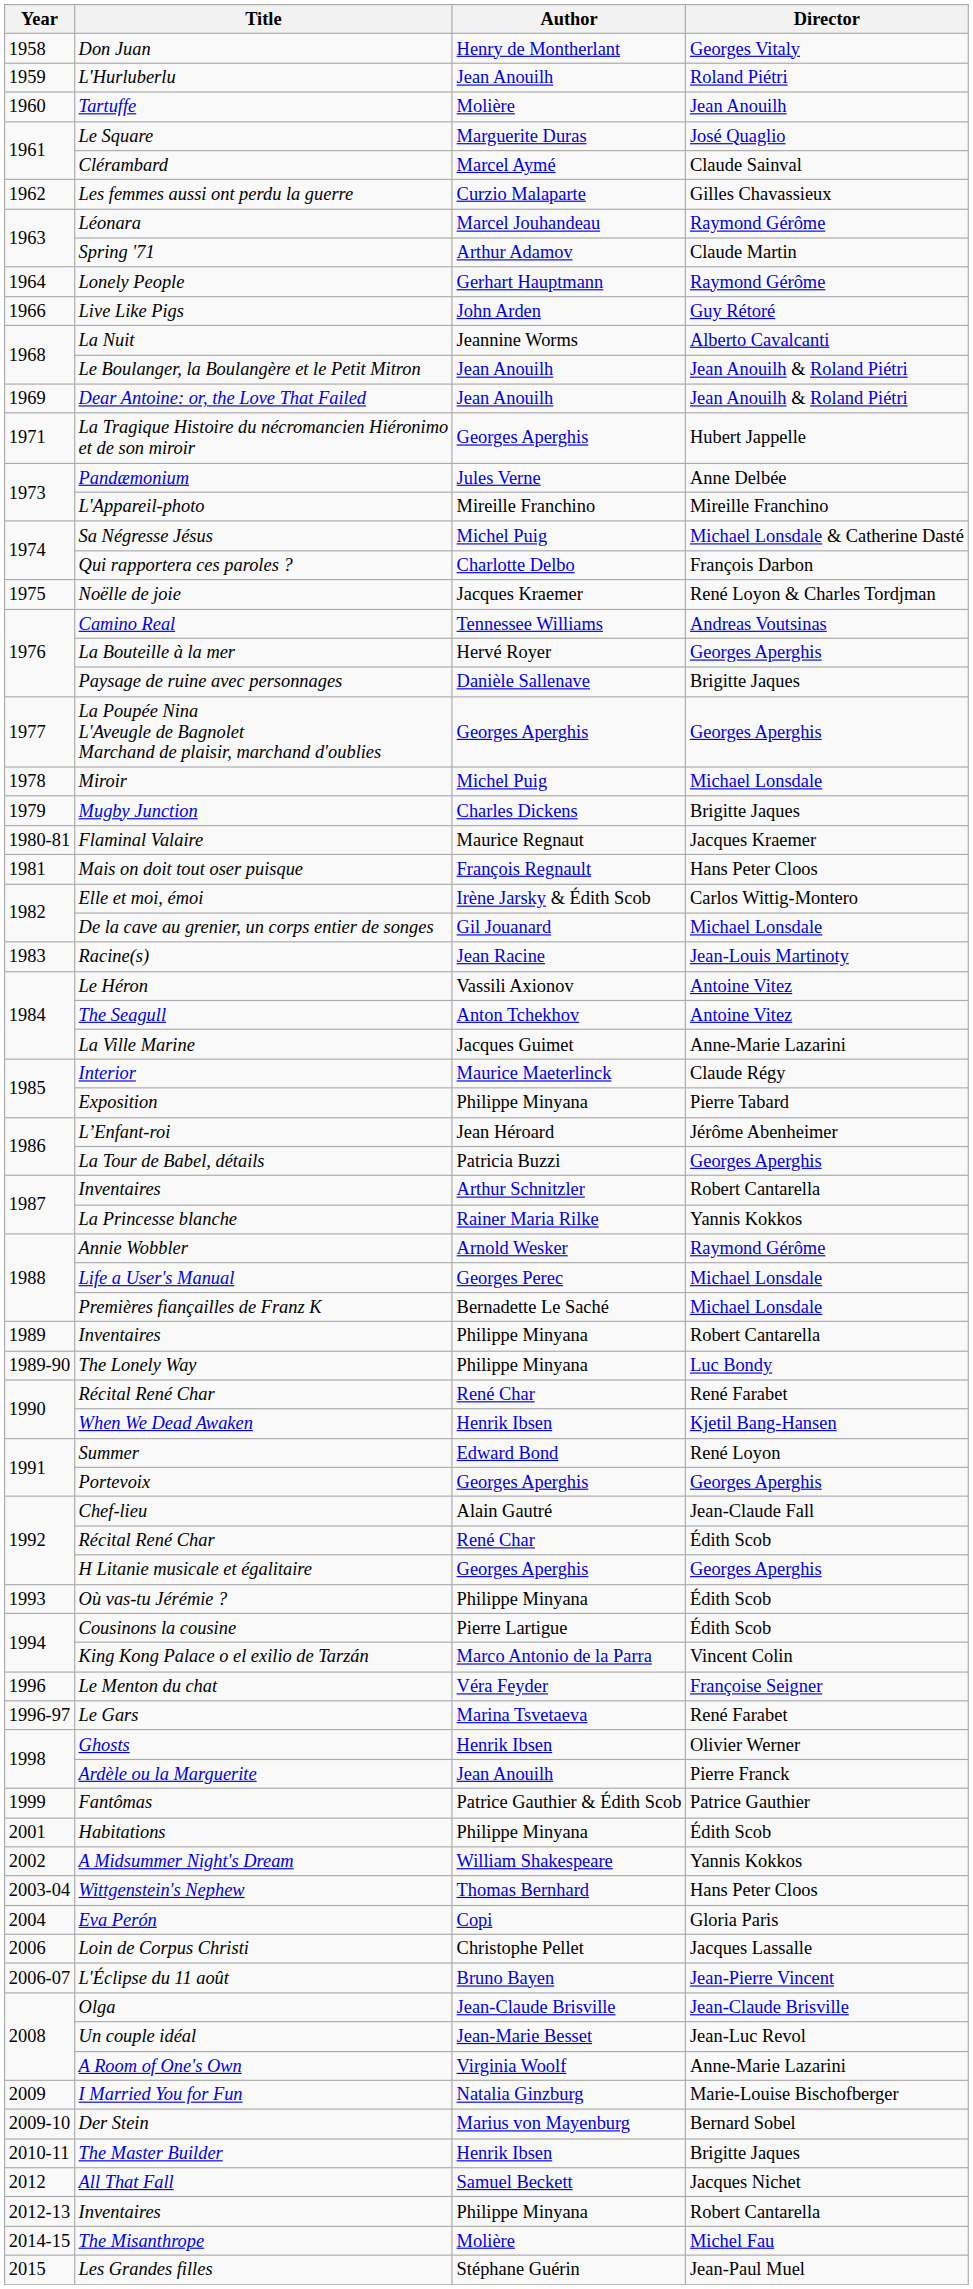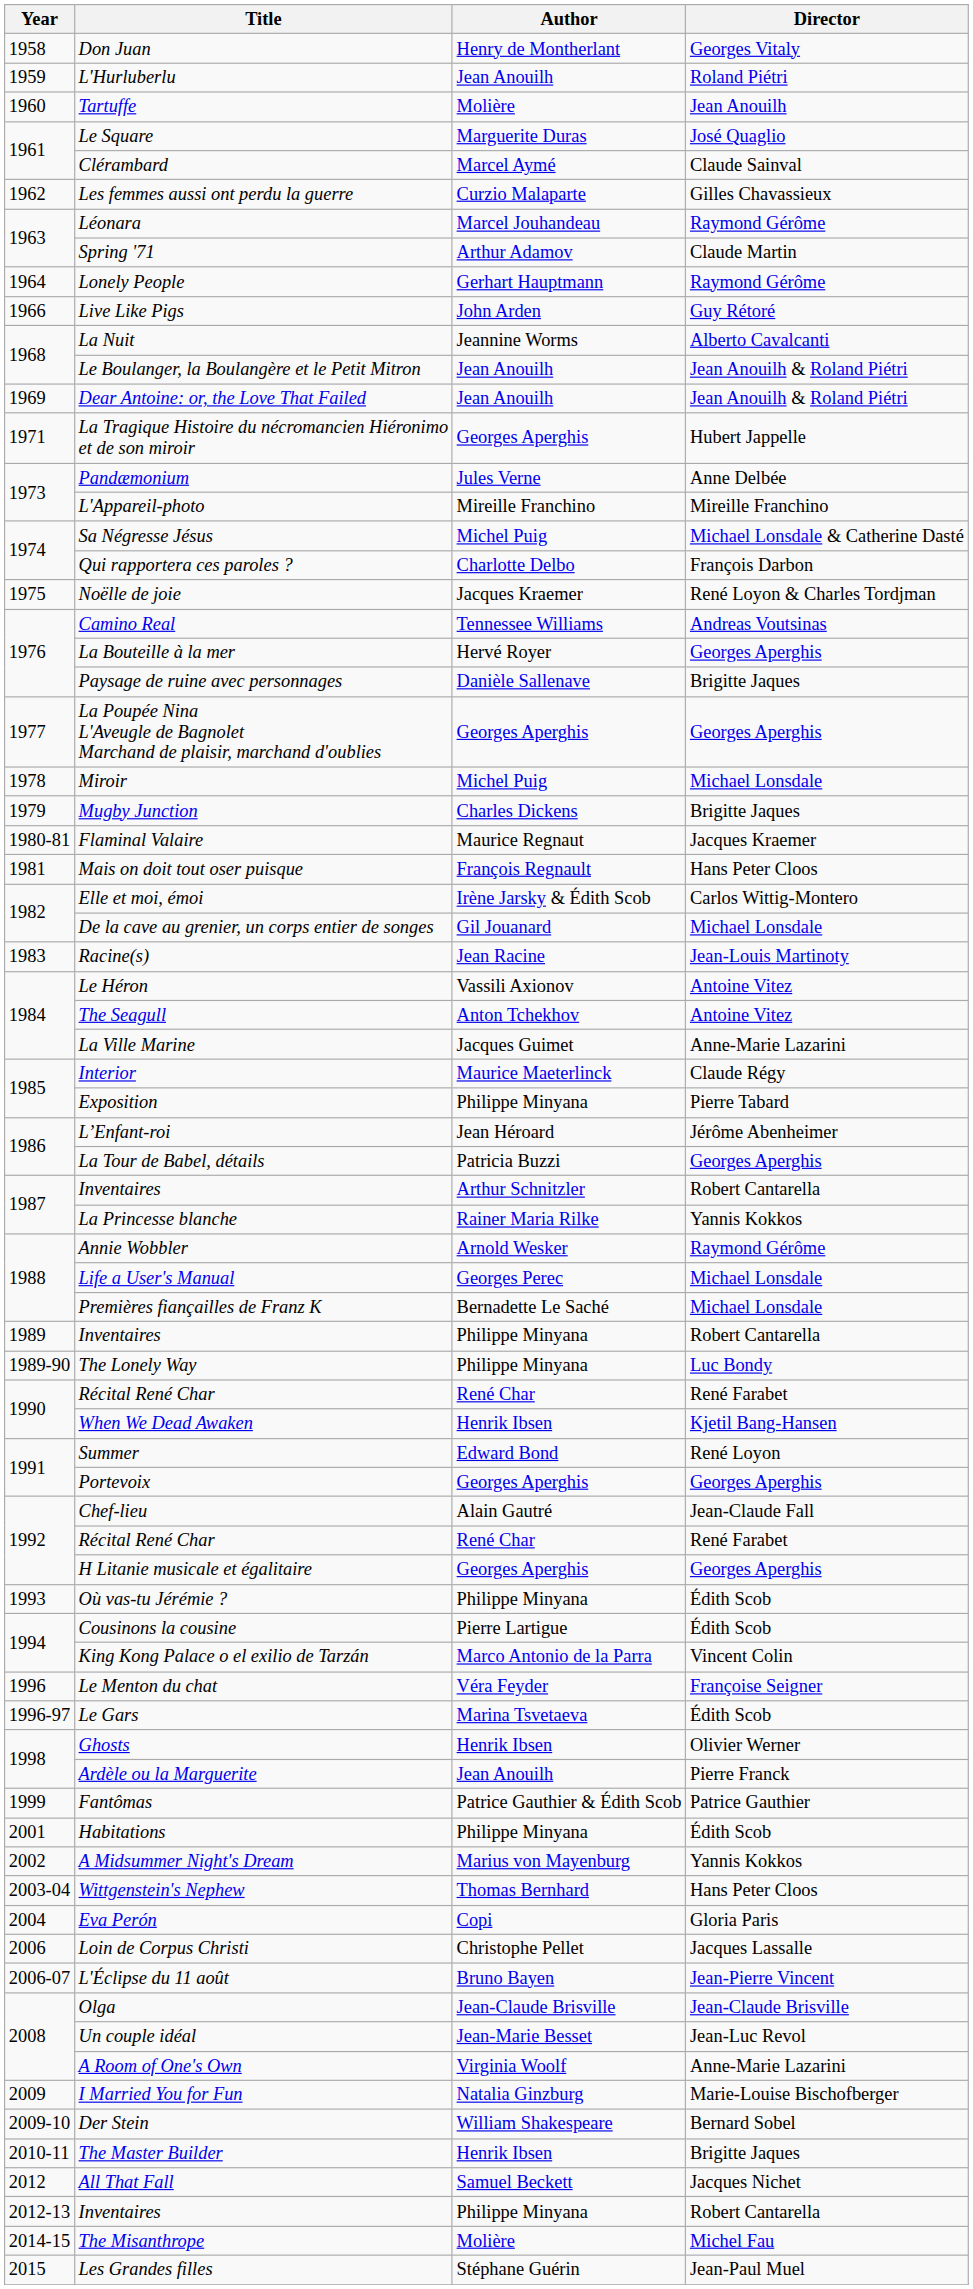 <table class="wikitable">
 <tr>
 <th>Year</th>
 <th>Title</th>
 <th>Author</th>
 <th>Director</th>
 </tr>
 <tr>
 <td>1958</td>
 <td><em>Don Juan</em></td>
 <td><a href='#'>Henry de Montherlant</a></td>
 <td><a href='#'>Georges Vitaly</a></td>
 </tr>
 <tr>
 <td>1959</td>
 <td><em>L'Hurluberlu</em></td>
 <td><a href='#'>Jean Anouilh</a></td>
 <td><a href='#'>Roland Piétri</a></td>
 </tr>
 <tr>
 <td>1960</td>
 <td><em><a href='#'>Tartuffe</a></em></td>
 <td><a href='#'>Molière</a></td>
 <td><a href='#'>Jean Anouilh</a></td>
 </tr>
 <tr>
 <td rowspan=2>1961</td>
 <td><em>Le Square</em></td>
 <td><a href='#'>Marguerite Duras</a></td>
 <td><a href='#'>José Quaglio</a></td>
 </tr>
 <tr>
 <td><em>Clérambard</em></td>
 <td><a href='#'>Marcel Aymé</a></td>
 <td>Claude Sainval</td>
 </tr>
 <tr>
 <td>1962</td>
 <td><em>Les femmes aussi ont perdu la guerre</em></td>
 <td><a href='#'>Curzio Malaparte</a></td>
 <td>Gilles Chavassieux</td>
 </tr>
 <tr>
 <td rowspan=2>1963</td>
 <td><em>Léonara</em></td>
 <td><a href='#'>Marcel Jouhandeau</a></td>
 <td><a href='#'>Raymond Gérôme</a></td>
 </tr>
 <tr>
 <td><em>Spring '71</em></td>
 <td><a href='#'>Arthur Adamov</a></td>
 <td>Claude Martin</td>
 </tr>
 <tr>
 <td>1964</td>
 <td><em>Lonely People</em></td>
 <td><a href='#'>Gerhart Hauptmann</a></td>
 <td><a href='#'>Raymond Gérôme</a></td>
 </tr>
 <tr>
 <td>1966</td>
 <td><em>Live Like Pigs</em></td>
 <td><a href='#'>John Arden</a></td>
 <td><a href='#'>Guy Rétoré</a></td>
 </tr>
 <tr>
 <td rowspan=2>1968</td>
 <td><em>La Nuit</em></td>
 <td>Jeannine Worms</td>
 <td><a href='#'>Alberto Cavalcanti</a></td>
 </tr>
 <tr>
 <td><em>Le Boulanger, la Boulangère et le Petit Mitron</em></td>
 <td><a href='#'>Jean Anouilh</a></td>
 <td><a href='#'>Jean Anouilh</a> & <a href='#'>Roland Piétri</a></td>
 </tr>
 <tr>
 <td>1969</td>
 <td><em><a href='#'>Dear Antoine: or, the Love That Failed</a></em></td>
 <td><a href='#'>Jean Anouilh</a></td>
 <td><a href='#'>Jean Anouilh</a> & <a href='#'>Roland Piétri</a></td>
 </tr>
 <tr>
 <td>1971</td>
 <td><em>La Tragique Histoire du nécromancien Hiéronimo<br> et de son miroir</em></td>
 <td><a href='#'>Georges Aperghis</a></td>
 <td>Hubert Jappelle</td>
 </tr>
 <tr>
 <td rowspan=2>1973</td>
 <td><em><a href='#'>Pandæmonium</a></em></td>
 <td><a href='#'>Jules Verne</a></td>
 <td>Anne Delbée</td>
 </tr>
 <tr>
 <td><em>L'Appareil-photo</em></td>
 <td>Mireille Franchino</td>
 <td>Mireille Franchino</td>
 </tr>
 <tr>
 <td rowspan=2>1974</td>
 <td><em>Sa Négresse Jésus</em></td>
 <td><a href='#'>Michel Puig</a></td>
 <td><a href='#'>Michael Lonsdale</a> & Catherine Dasté</td>
 </tr>
 <tr>
 <td><em>Qui rapportera ces paroles ?</em></td>
 <td><a href='#'>Charlotte Delbo</a></td>
 <td>François Darbon</td>
 </tr>
 <tr>
 <td>1975</td>
 <td><em>Noëlle de joie</em></td>
 <td>Jacques Kraemer</td>
 <td>René Loyon & Charles Tordjman</td>
 </tr>
 <tr>
 <td rowspan=3>1976</td>
 <td><em><a href='#'>Camino Real</a></em></td>
 <td><a href='#'>Tennessee Williams</a></td>
 <td><a href='#'>Andreas Voutsinas</a></td>
 </tr>
 <tr>
 <td><em>La Bouteille à la mer</em></td>
 <td>Hervé Royer</td>
 <td><a href='#'>Georges Aperghis</a></td>
 </tr>
 <tr>
 <td><em>Paysage de ruine avec personnages</em></td>
 <td><a href='#'>Danièle Sallenave</a></td>
 <td>Brigitte Jaques</td>
 </tr>
 <tr>
 <td>1977</td>
 <td><em>La Poupée Nina<br>L'Aveugle de Bagnolet<br>Marchand de plaisir, marchand d'oublies</em></td>
 <td><a href='#'>Georges Aperghis</a></td>
 <td><a href='#'>Georges Aperghis</a></td>
 </tr>
 <tr>
 <td>1978</td>
 <td><em>Miroir</em></td>
 <td><a href='#'>Michel Puig</a></td>
 <td><a href='#'>Michael Lonsdale</a></td>
 </tr>
 <tr>
 <td>1979</td>
 <td><em><a href='#'>Mugby Junction</a></em></td>
 <td><a href='#'>Charles Dickens</a></td>
 <td>Brigitte Jaques</td>
 </tr>
 <tr>
 <td>1980-81</td>
 <td><em>Flaminal Valaire</em></td>
 <td>Maurice Regnaut</td>
 <td>Jacques Kraemer</td>
 </tr>
 <tr>
 <td>1981</td>
 <td><em>Mais on doit tout oser puisque</em></td>
 <td><a href='#'>François Regnault</a></td>
 <td>Hans Peter Cloos</td>
 </tr>
 <tr>
 <td rowspan=2>1982</td>
 <td><em>Elle et moi, émoi</em></td>
 <td><a href='#'>Irène Jarsky</a> & Édith Scob</td>
 <td>Carlos Wittig-Montero</td>
 </tr>
 <tr>
 <td><em>De la cave au grenier, un corps entier de songes</em></td>
 <td><a href='#'>Gil Jouanard</a></td>
 <td><a href='#'>Michael Lonsdale</a></td>
 </tr>
 <tr>
 <td>1983</td>
 <td><em>Racine(s)</em></td>
 <td><a href='#'>Jean Racine</a></td>
 <td><a href='#'>Jean-Louis Martinoty</a></td>
 </tr>
 <tr>
 <td rowspan=3>1984</td>
 <td><em>Le Héron</em></td>
 <td>Vassili Axionov</td>
 <td><a href='#'>Antoine Vitez</a></td>
 </tr>
 <tr>
 <td><em><a href='#'>The Seagull</a></em></td>
 <td><a href='#'>Anton Tchekhov</a></td>
 <td><a href='#'>Antoine Vitez</a></td>
 </tr>
 <tr>
 <td><em>La Ville Marine</em></td>
 <td>Jacques Guimet</td>
 <td>Anne-Marie Lazarini</td>
 </tr>
 <tr>
 <td rowspan=2>1985</td>
 <td><em><a href='#'>Interior</a></em></td>
 <td><a href='#'>Maurice Maeterlinck</a></td>
 <td>Claude Régy</td>
 </tr>
 <tr>
 <td><em>Exposition</em></td>
 <td>Philippe Minyana</td>
 <td>Pierre Tabard</td>
 </tr>
 <tr>
 <td rowspan=2>1986</td>
 <td><em>L’Enfant-roi</em></td>
 <td>Jean Héroard</td>
 <td>Jérôme Abenheimer</td>
 </tr>
 <tr>
 <td><em>La Tour de Babel, détails</em></td>
 <td>Patricia Buzzi</td>
 <td><a href='#'>Georges Aperghis</a></td>
 </tr>
 <tr>
 <td rowspan=2>1987</td>
 <td><em>Inventaires</em></td>
 <td><a href='#'>Arthur Schnitzler</a></td>
 <td>Robert Cantarella</td>
 </tr>
 <tr>
 <td><em>La Princesse blanche</em></td>
 <td><a href='#'>Rainer Maria Rilke</a></td>
 <td>Yannis Kokkos</td>
 </tr>
 <tr>
 <td rowspan=3>1988</td>
 <td><em>Annie Wobbler</em></td>
 <td><a href='#'>Arnold Wesker</a></td>
 <td><a href='#'>Raymond Gérôme</a></td>
 </tr>
 <tr>
 <td><em><a href='#'>Life a User's Manual</a></em></td>
 <td><a href='#'>Georges Perec</a></td>
 <td><a href='#'>Michael Lonsdale</a></td>
 </tr>
 <tr>
 <td><em>Premières fiançailles de Franz K</em></td>
 <td>Bernadette Le Saché</td>
 <td><a href='#'>Michael Lonsdale</a></td>
 </tr>
 <tr>
 <td>1989</td>
 <td><em>Inventaires</em></td>
 <td>Philippe Minyana</td>
 <td>Robert Cantarella</td>
 </tr>
 <tr>
 <td>1989-90</td>
 <td><em>The Lonely Way</em></td>
 <td>Philippe Minyana</td>
 <td><a href='#'>Luc Bondy</a></td>
 </tr>
 <tr>
 <td rowspan=2>1990</td>
 <td><em>Récital René Char</em></td>
 <td><a href='#'>René Char</a></td>
 <td>René Farabet</td>
 </tr>
 <tr>
 <td><em><a href='#'>When We Dead Awaken</a></em></td>
 <td><a href='#'>Henrik Ibsen</a></td>
 <td><a href='#'>Kjetil Bang-Hansen</a></td>
 </tr>
 <tr>
 <td rowspan=2>1991</td>
 <td><em>Summer</em></td>
 <td><a href='#'>Edward Bond</a></td>
 <td>René Loyon</td>
 </tr>
 <tr>
 <td><em>Portevoix</em></td>
 <td><a href='#'>Georges Aperghis</a></td>
 <td><a href='#'>Georges Aperghis</a></td>
 </tr>
 <tr>
 <td rowspan=3>1992</td>
 <td><em>Chef-lieu</em></td>
 <td>Alain Gautré</td>
 <td>Jean-Claude Fall</td>
 </tr>
 <tr>
 <td><em>Récital René Char</em></td>
 <td><a href='#'>René Char</a></td>
-<td>Édith Scob</td>
+<td>René Farabet</td>
 </tr>
 <tr>
 <td><em>H Litanie musicale et égalitaire</em></td>
 <td><a href='#'>Georges Aperghis</a></td>
 <td><a href='#'>Georges Aperghis</a></td>
 </tr>
 <tr>
 <td>1993</td>
 <td><em>Où vas-tu Jérémie ?</em></td>
 <td>Philippe Minyana</td>
 <td>Édith Scob</td>
 </tr>
 <tr>
 <td rowspan=2>1994</td>
 <td><em>Cousinons la cousine</em></td>
 <td>Pierre Lartigue</td>
 <td>Édith Scob</td>
 </tr>
 <tr>
 <td><em>King Kong Palace o el exilio de Tarzán</em></td>
 <td><a href='#'>Marco Antonio de la Parra</a></td>
 <td>Vincent Colin</td>
 </tr>
 <tr>
 <td>1996</td>
 <td><em>Le Menton du chat</em></td>
 <td><a href='#'>Véra Feyder</a></td>
 <td><a href='#'>Françoise Seigner</a></td>
 </tr>
 <tr>
 <td>1996-97</td>
 <td><em>Le Gars</em></td>
 <td><a href='#'>Marina Tsvetaeva</a></td>
-<td>René Farabet</td>
+<td>Édith Scob</td>
 </tr>
 <tr>
 <td rowspan=2>1998</td>
 <td><em><a href='#'>Ghosts</a></em></td>
 <td><a href='#'>Henrik Ibsen</a></td>
 <td>Olivier Werner</td>
 </tr>
 <tr>
 <td><em><a href='#'>Ardèle ou la Marguerite</a></em></td>
 <td><a href='#'>Jean Anouilh</a></td>
 <td>Pierre Franck</td>
 </tr>
 <tr>
 <td>1999</td>
 <td><em>Fantômas</em></td>
 <td>Patrice Gauthier & Édith Scob</td>
 <td>Patrice Gauthier</td>
 </tr>
 <tr>
 <td>2001</td>
 <td><em>Habitations</em></td>
 <td>Philippe Minyana</td>
 <td>Édith Scob</td>
 </tr>
 <tr>
 <td>2002</td>
 <td><em><a href='#'>A Midsummer Night's Dream</a></em></td>
-<td><a href='#'>William Shakespeare</a></td>
+<td><a href='#'>Marius von Mayenburg</a></td>
 <td>Yannis Kokkos</td>
 </tr>
 <tr>
 <td>2003-04</td>
 <td><em><a href='#'>Wittgenstein's Nephew</a></em></td>
 <td><a href='#'>Thomas Bernhard</a></td>
 <td>Hans Peter Cloos</td>
 </tr>
 <tr>
 <td>2004</td>
 <td><em><a href='#'>Eva Perón</a></em></td>
 <td><a href='#'>Copi</a></td>
 <td>Gloria Paris</td>
 </tr>
 <tr>
 <td>2006</td>
 <td><em>Loin de Corpus Christi</em></td>
 <td>Christophe Pellet</td>
 <td>Jacques Lassalle</td>
 </tr>
 <tr>
 <td>2006-07</td>
 <td><em>L'Éclipse du 11 août</em></td>
 <td><a href='#'>Bruno Bayen</a></td>
 <td><a href='#'>Jean-Pierre Vincent</a></td>
 </tr>
 <tr>
 <td rowspan=3>2008</td>
 <td><em>Olga</em></td>
 <td><a href='#'>Jean-Claude Brisville</a></td>
 <td><a href='#'>Jean-Claude Brisville</a></td>
 </tr>
 <tr>
 <td><em>Un couple idéal</em></td>
 <td><a href='#'>Jean-Marie Besset</a></td>
 <td>Jean-Luc Revol</td>
 </tr>
 <tr>
 <td><em><a href='#'>A Room of One's Own</a></em></td>
 <td><a href='#'>Virginia Woolf</a></td>
 <td>Anne-Marie Lazarini</td>
 </tr>
 <tr>
 <td>2009</td>
 <td><em><a href='#'>I Married You for Fun</a></em></td>
 <td><a href='#'>Natalia Ginzburg</a></td>
 <td>Marie-Louise Bischofberger</td>
 </tr>
 <tr>
 <td>2009-10</td>
 <td><em>Der Stein</em></td>
-<td><a href='#'>Marius von Mayenburg</a></td>
+<td><a href='#'>William Shakespeare</a></td>
 <td>Bernard Sobel</td>
 </tr>
 <tr>
 <td>2010-11</td>
 <td><em><a href='#'>The Master Builder</a></em></td>
 <td><a href='#'>Henrik Ibsen</a></td>
 <td>Brigitte Jaques</td>
 </tr>
 <tr>
 <td>2012</td>
 <td><em><a href='#'>All That Fall</a></em></td>
 <td><a href='#'>Samuel Beckett</a></td>
 <td>Jacques Nichet</td>
 </tr>
 <tr>
 <td>2012-13</td>
 <td><em>Inventaires</em></td>
 <td>Philippe Minyana</td>
 <td>Robert Cantarella</td>
 </tr>
 <tr>
 <td>2014-15</td>
 <td><em><a href='#'>The Misanthrope</a></em></td>
 <td><a href='#'>Molière</a></td>
 <td><a href='#'>Michel Fau</a></td>
 </tr>
 <tr>
 <td>2015</td>
 <td><em>Les Grandes filles</em></td>
 <td>Stéphane Guérin</td>
 <td>Jean-Paul Muel</td>
 </tr>
 <tr>
 </tr>
 </table>
